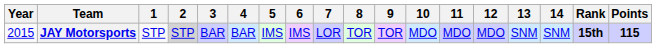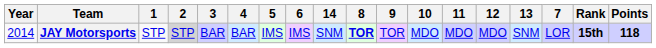 <table class="wikitable" style="text-align:center; font-size:85%">
 <tr>
 <th>Year</th>
 <th>Team</th>
 <th>1</th>
 <th>2</th>
 <th>3</th>
 <th>4</th>
 <th>5</th>
 <th>6</th>
-<th>7</th>
+<th>14</th>
 <th>8</th>
 <th>9</th>
 <th>10</th>
 <th>11</th>
 <th>12</th>
 <th>13</th>
-<th>14</th>
+<th>7</th>
 <th>Rank</th>
 <th>Points</th>
 </tr>
 <tr>
-<td><a href='#'>2015</a></td>
+<td><a href='#'>2014</a></td>
 <th nowrap><a href='#'>JAY Motorsports</a></th>
 <td><a href='#'>STP</a></td>
 <td style="background: lightgrey;"><a href='#'>STP</a></td>
 <td style="background:#CFCFFF;"><a href='#'>BAR</a><br></td>
 <td style="background:#CFEAFF;"><a href='#'>BAR</a><br></td>
 <td style="background:#DFFFDF;"><a href='#'>IMS</a><br></td>
 <td style="background:#EFCFFF;"><a href='#'>IMS</a><br></td>
-<td style="background:#CFCFFF;"><a href='#'>LOR</a><br></td>
-<td style="background:#DFFFDF;"><a href='#'>TOR</a><br></td>
+<td style="background:#CFEAFF;"><a href='#'>SNM</a><br></td>
+<td style="background:#DFFFDF;"><strong><a href='#'>TOR</a><br></strong></td>
 <td style="background:#EFCFFF;"><a href='#'>TOR</a><br></td>
 <td style="background:#CFEAFF;"><a href='#'>MDO</a><br></td>
 <td style="background:#CFCFFF;"><a href='#'>MDO</a><br></td>
 <td style="background:#CFCFFF;"><a href='#'>MDO</a><br></td>
 <td style="background:#CFEAFF;"><a href='#'>SNM</a><br></td>
-<td style="background:#CFEAFF;"><a href='#'>SNM</a><br></td>
+<td style="background:#CFCFFF;"><a href='#'>LOR</a><br></td>
 <td style="background:#CFCFFF;"><strong>15th</strong></td>
-<td style="background:#CFCFFF;"><strong>115</strong></td>
+<td style="background:#CFCFFF;"><strong>118</strong></td>
 </tr>
 </table>
